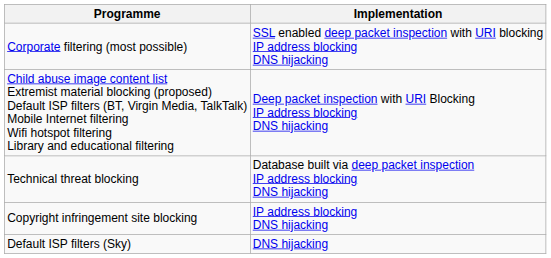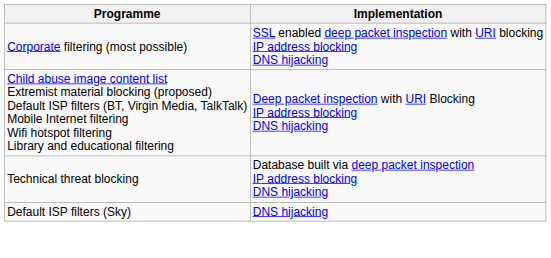 <table class="wikitable sortable">
 <tr>
 <th>Programme</th>
 <th>Implementation</th>
 </tr>
 <tr>
 <td><a href='#'>Corporate</a> filtering (most possible)</td>
 <td><a href='#'>SSL</a> enabled <a href='#'>deep packet inspection</a> with <a href='#'>URI</a> blocking<br><a href='#'>IP address blocking</a><br><a href='#'>DNS hijacking</a><br></td>
 </tr>
 <tr>
 <td><a href='#'>Child abuse image content list</a><br>Extremist material blocking (proposed)<br>Default ISP filters (BT, Virgin Media, TalkTalk)<br>Mobile Internet filtering<br>Wifi hotspot filtering<br>Library and educational filtering</td>
 <td><a href='#'>Deep packet inspection</a> with <a href='#'>URI</a> Blocking<br><a href='#'>IP address blocking</a><br><a href='#'>DNS hijacking</a></td>
 </tr>
 <tr>
 <td>Technical threat blocking</td>
 <td>Database built via <a href='#'>deep packet inspection</a><br><a href='#'>IP address blocking</a><br><a href='#'>DNS hijacking</a></td>
 </tr>
 <tr>
-<td>Copyright infringement site blocking</td>
-<td><a href='#'>IP address blocking</a><br><a href='#'>DNS hijacking</a></td>
-</tr>
-<tr>
 <td>Default ISP filters (Sky)</td>
 <td><a href='#'>DNS hijacking</a></td>
 </tr>
 </table>
